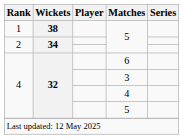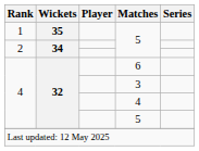 <table class="wikitable sortable">
 <tr>
 <th scope=col>Rank</th>
 <th scope=col>Wickets</th>
 <th scope=col>Player</th>
 <th scope=col>Matches</th>
 <th scope=col>Series</th>
 </tr>
 <tr>
 <td align=center>1</td>
-<th scope=row style=text-align:center;>38</th>
+<th scope=row style=text-align:center;>35</th>
 <td></td>
 <td align=center rowspan=3>5</td>
 <td></td>
 </tr>
 <tr>
 <td align=center rowspan=2>2</td>
 <th scope=row style=text-align:center; rowspan=2>34</th>
 <td></td>
 <td></td>
 </tr>
 <tr>
 <td></td>
 <td></td>
 </tr>
 <tr>
 <td align=center rowspan=4>4</td>
 <th scope=row style=text-align:center; rowspan=4>32</th>
 <td></td>
 <td align=center>6</td>
 <td></td>
 </tr>
 <tr>
 <td></td>
 <td align=center>3</td>
 <td></td>
 </tr>
 <tr>
 <td></td>
 <td align=center>4</td>
 <td></td>
 </tr>
 <tr>
 <td></td>
 <td align=center>5</td>
 <td></td>
 </tr>
 <tr>
 </tr>
 <tr class=sortbottom>
 <td colspan=5><small>Last updated: 12 May 2025</small></td>
 </tr>
 </table>
